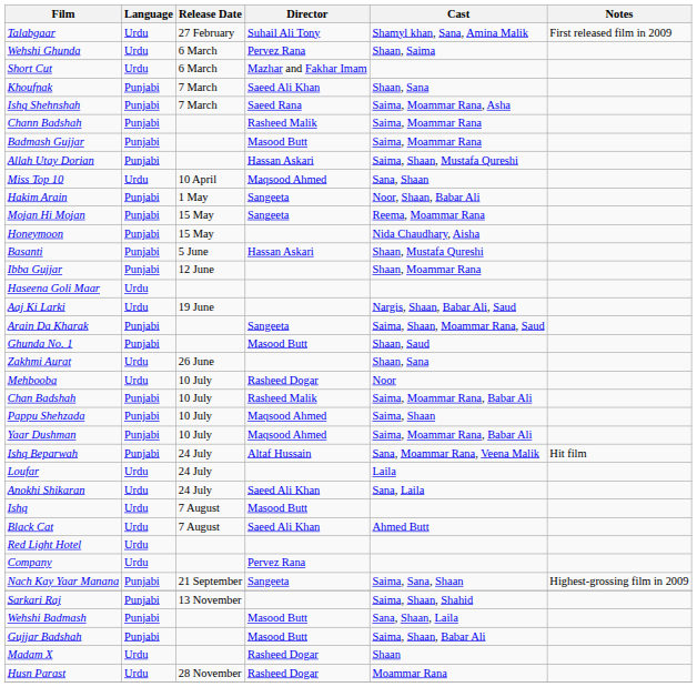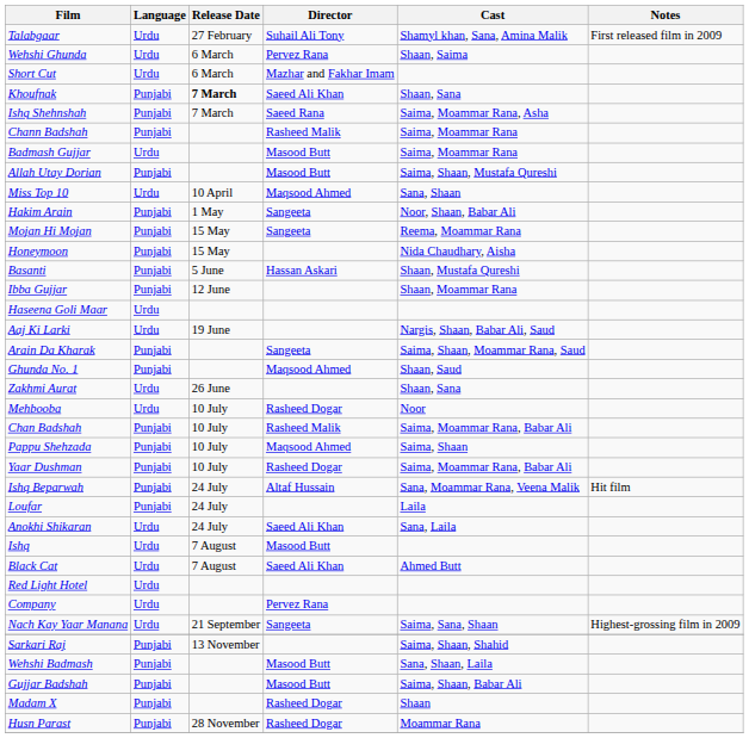 <table class="wikitable">
 <tr>
 <th>Film</th>
 <th>Language</th>
 <th>Release Date</th>
 <th>Director</th>
 <th>Cast</th>
 <th>Notes</th>
 </tr>
 <tr>
 <td><em><a href='#'>Talabgaar</a></em></td>
 <td><a href='#'>Urdu</a></td>
 <td>27 February</td>
 <td><a href='#'>Suhail Ali Tony</a></td>
 <td><a href='#'>Shamyl khan</a>, <a href='#'>Sana</a>, <a href='#'>Amina Malik</a></td>
 <td>First released film in 2009</td>
 </tr>
 <tr>
 <td><em><a href='#'>Wehshi Ghunda</a></em></td>
 <td><a href='#'>Urdu</a></td>
 <td>6 March</td>
 <td><a href='#'>Pervez Rana</a></td>
 <td><a href='#'>Shaan</a>, <a href='#'>Saima</a></td>
 <td></td>
 </tr>
 <tr>
 <td><em><a href='#'>Short Cut</a></em></td>
 <td><a href='#'>Urdu</a></td>
 <td>6 March</td>
 <td><a href='#'>Mazhar</a> and <a href='#'>Fakhar Imam</a></td>
 <td></td>
 </tr>
 <tr>
 <td><em><a href='#'>Khoufnak</a></em></td>
 <td><a href='#'>Punjabi</a></td>
-<td>7 March</td>
+<td><strong>7 March</strong></td>
 <td><a href='#'>Saeed Ali Khan</a></td>
 <td><a href='#'>Shaan</a>, <a href='#'>Sana</a></td>
 <td></td>
 </tr>
 <tr>
 <td><em><a href='#'>Ishq Shehnshah</a></em></td>
 <td><a href='#'>Punjabi</a></td>
 <td>7 March</td>
 <td><a href='#'>Saeed Rana</a></td>
 <td><a href='#'>Saima</a>, <a href='#'>Moammar Rana</a>, <a href='#'>Asha</a></td>
 <td></td>
 </tr>
 <tr>
 <td><em><a href='#'>Chann Badshah</a></em></td>
 <td><a href='#'>Punjabi</a></td>
 <td></td>
 <td><a href='#'>Rasheed Malik</a></td>
 <td><a href='#'>Saima</a>, <a href='#'>Moammar Rana</a></td>
 <td></td>
 </tr>
 <tr>
 <td><em><a href='#'>Badmash Gujjar</a></em></td>
-<td><a href='#'>Punjabi</a></td>
+<td><a href='#'>Urdu</a></td>
 <td></td>
 <td><a href='#'>Masood Butt</a></td>
 <td><a href='#'>Saima</a>, <a href='#'>Moammar Rana</a></td>
 <td></td>
 </tr>
 <tr>
 <td><em><a href='#'>Allah Utay Dorian</a></em></td>
 <td><a href='#'>Punjabi</a></td>
 <td></td>
-<td><a href='#'>Hassan Askari</a></td>
+<td><a href='#'>Masood Butt</a></td>
 <td><a href='#'>Saima</a>, <a href='#'>Shaan</a>, <a href='#'>Mustafa Qureshi</a></td>
 <td></td>
 </tr>
 <tr>
 <td><em><a href='#'>Miss Top 10</a></em></td>
 <td><a href='#'>Urdu</a></td>
 <td>10 April</td>
 <td><a href='#'>Maqsood Ahmed</a></td>
 <td><a href='#'>Sana</a>, <a href='#'>Shaan</a></td>
 <td></td>
 </tr>
 <tr>
 <td><em><a href='#'>Hakim Arain</a></em></td>
 <td><a href='#'>Punjabi</a></td>
 <td>1 May</td>
 <td><a href='#'>Sangeeta</a></td>
 <td><a href='#'>Noor</a>, <a href='#'>Shaan</a>, <a href='#'>Babar Ali</a></td>
 <td></td>
 </tr>
 <tr>
 <td><em><a href='#'>Mojan Hi Mojan</a></em></td>
 <td><a href='#'>Punjabi</a></td>
 <td>15 May</td>
 <td><a href='#'>Sangeeta</a></td>
 <td><a href='#'>Reema</a>, <a href='#'>Moammar Rana</a></td>
 <td></td>
 </tr>
 <tr>
 <td><em><a href='#'>Honeymoon</a></em></td>
 <td><a href='#'>Punjabi</a></td>
 <td>15 May</td>
 <td></td>
 <td><a href='#'>Nida Chaudhary</a>, <a href='#'>Aisha</a></td>
 <td></td>
 </tr>
 <tr>
 <td><em><a href='#'>Basanti</a></em></td>
 <td><a href='#'>Punjabi</a></td>
 <td>5 June</td>
 <td><a href='#'>Hassan Askari</a></td>
 <td><a href='#'>Shaan</a>, <a href='#'>Mustafa Qureshi</a></td>
 <td></td>
 </tr>
 <tr>
 <td><em><a href='#'>Ibba Gujjar</a></em></td>
 <td><a href='#'>Punjabi</a></td>
 <td>12 June</td>
 <td></td>
 <td><a href='#'>Shaan</a>, <a href='#'>Moammar Rana</a></td>
 <td></td>
 </tr>
 <tr>
 <td><em><a href='#'>Haseena Goli Maar</a></em></td>
 <td><a href='#'>Urdu</a></td>
 <td></td>
 <td></td>
 <td></td>
 <td></td>
 </tr>
 <tr>
 <td><em><a href='#'>Aaj Ki Larki</a></em></td>
 <td><a href='#'>Urdu</a></td>
 <td>19 June</td>
 <td></td>
 <td><a href='#'>Nargis</a>, <a href='#'>Shaan</a>, <a href='#'>Babar Ali</a>, <a href='#'>Saud</a></td>
 <td></td>
 </tr>
 <tr>
 <td><em><a href='#'>Arain Da Kharak</a></em></td>
 <td><a href='#'>Punjabi</a></td>
 <td></td>
 <td><a href='#'>Sangeeta</a></td>
 <td><a href='#'>Saima</a>, <a href='#'>Shaan</a>, <a href='#'>Moammar Rana</a>, <a href='#'>Saud</a></td>
 <td></td>
 </tr>
 <tr>
 <td><em><a href='#'>Ghunda No. 1</a></em></td>
 <td><a href='#'>Punjabi</a></td>
 <td></td>
-<td><a href='#'>Masood Butt</a></td>
+<td><a href='#'>Maqsood Ahmed</a></td>
 <td><a href='#'>Shaan</a>, <a href='#'>Saud</a></td>
 <td></td>
 </tr>
 <tr>
 <td><em><a href='#'>Zakhmi Aurat</a></em></td>
 <td><a href='#'>Urdu</a></td>
 <td>26 June</td>
 <td></td>
 <td><a href='#'>Shaan</a>, <a href='#'>Sana</a></td>
 <td></td>
 </tr>
 <tr>
 <td><em><a href='#'>Mehbooba</a></em></td>
 <td><a href='#'>Urdu</a></td>
 <td>10 July</td>
 <td><a href='#'>Rasheed Dogar</a></td>
 <td><a href='#'>Noor</a></td>
 <td></td>
 </tr>
 <tr>
 <td><em><a href='#'>Chan Badshah</a></em></td>
 <td><a href='#'>Punjabi</a></td>
 <td>10 July</td>
 <td><a href='#'>Rasheed Malik</a></td>
 <td><a href='#'>Saima</a>, <a href='#'>Moammar Rana</a>, <a href='#'>Babar Ali</a></td>
 <td></td>
 </tr>
 <tr>
 <td><em><a href='#'>Pappu Shehzada</a></em></td>
 <td><a href='#'>Punjabi</a></td>
 <td>10 July</td>
 <td><a href='#'>Maqsood Ahmed</a></td>
 <td><a href='#'>Saima</a>, <a href='#'>Shaan</a></td>
 <td></td>
 </tr>
 <tr>
 <td><em><a href='#'>Yaar Dushman</a></em></td>
 <td><a href='#'>Punjabi</a></td>
 <td>10 July</td>
-<td><a href='#'>Maqsood Ahmed</a></td>
+<td><a href='#'>Rasheed Dogar</a></td>
 <td><a href='#'>Saima</a>, <a href='#'>Moammar Rana</a>, <a href='#'>Babar Ali</a></td>
 <td></td>
 </tr>
 <tr>
 <td><em><a href='#'>Ishq Beparwah</a></em></td>
 <td><a href='#'>Punjabi</a></td>
 <td>24 July</td>
 <td><a href='#'>Altaf Hussain</a></td>
 <td><a href='#'>Sana</a>, <a href='#'>Moammar Rana</a>, <a href='#'>Veena Malik</a></td>
 <td>Hit film</td>
 </tr>
 <tr>
 <td><em><a href='#'>Loufar</a></em></td>
-<td><a href='#'>Urdu</a></td>
+<td><a href='#'>Punjabi</a></td>
 <td>24 July</td>
 <td></td>
 <td><a href='#'>Laila</a></td>
 </tr>
 <tr>
 <td><em><a href='#'>Anokhi Shikaran</a></em></td>
 <td><a href='#'>Urdu</a></td>
 <td>24 July</td>
 <td><a href='#'>Saeed Ali Khan</a></td>
 <td><a href='#'>Sana</a>, <a href='#'>Laila</a></td>
 <td></td>
 </tr>
 <tr>
 <td><em><a href='#'>Ishq</a></em></td>
 <td><a href='#'>Urdu</a></td>
 <td>7 August</td>
 <td><a href='#'>Masood Butt</a></td>
 <td></td>
 <td></td>
 </tr>
 <tr>
 <td><em><a href='#'>Black Cat</a></em></td>
 <td><a href='#'>Urdu</a></td>
 <td>7 August</td>
 <td><a href='#'>Saeed Ali Khan</a></td>
 <td><a href='#'>Ahmed Butt</a></td>
 <td></td>
 </tr>
 <tr>
 <td><em><a href='#'>Red Light Hotel</a></em></td>
 <td><a href='#'>Urdu</a></td>
 <td></td>
 <td></td>
 <td></td>
 <td></td>
 </tr>
 <tr>
 <td><em><a href='#'>Company</a></em></td>
 <td><a href='#'>Urdu</a></td>
 <td></td>
 <td><a href='#'>Pervez Rana</a></td>
 <td></td>
 <td></td>
 </tr>
 <tr>
 <td><em><a href='#'>Nach Kay Yaar Manana</a></em></td>
-<td><a href='#'>Punjabi</a></td>
+<td><a href='#'>Urdu</a></td>
 <td>21 September</td>
 <td><a href='#'>Sangeeta</a></td>
 <td><a href='#'>Saima</a>, <a href='#'>Sana</a>, <a href='#'>Shaan</a></td>
 <td>Highest-grossing film in 2009</td>
 </tr>
 <tr>
 </tr>
 <tr>
 <td><em><a href='#'>Sarkari Raj</a></em></td>
 <td><a href='#'>Punjabi</a></td>
 <td>13 November</td>
 <td></td>
 <td><a href='#'>Saima</a>, <a href='#'>Shaan</a>, <a href='#'>Shahid</a></td>
 <td></td>
 </tr>
 <tr>
 <td><em><a href='#'>Wehshi Badmash</a></em></td>
 <td><a href='#'>Punjabi</a></td>
 <td></td>
 <td><a href='#'>Masood Butt</a></td>
 <td><a href='#'>Sana</a>, <a href='#'>Shaan</a>, <a href='#'>Laila</a></td>
 <td></td>
 </tr>
 <tr>
 <td><em><a href='#'>Gujjar Badshah</a></em></td>
 <td><a href='#'>Punjabi</a></td>
 <td></td>
 <td><a href='#'>Masood Butt</a></td>
 <td><a href='#'>Saima</a>, <a href='#'>Shaan</a>, <a href='#'>Babar Ali</a></td>
 </tr>
 <tr>
 <td><em><a href='#'>Madam X</a></em></td>
-<td><a href='#'>Urdu</a></td>
+<td><a href='#'>Punjabi</a></td>
 <td></td>
 <td><a href='#'>Rasheed Dogar</a></td>
 <td><a href='#'>Shaan</a></td>
 <td></td>
 </tr>
 <tr>
 <td><em><a href='#'>Husn Parast</a></em></td>
-<td><a href='#'>Urdu</a></td>
+<td><a href='#'>Punjabi</a></td>
 <td>28 November</td>
 <td><a href='#'>Rasheed Dogar</a></td>
 <td><a href='#'>Moammar Rana</a></td>
 <td></td>
 </tr>
 <tr>
 </tr>
 </table>
